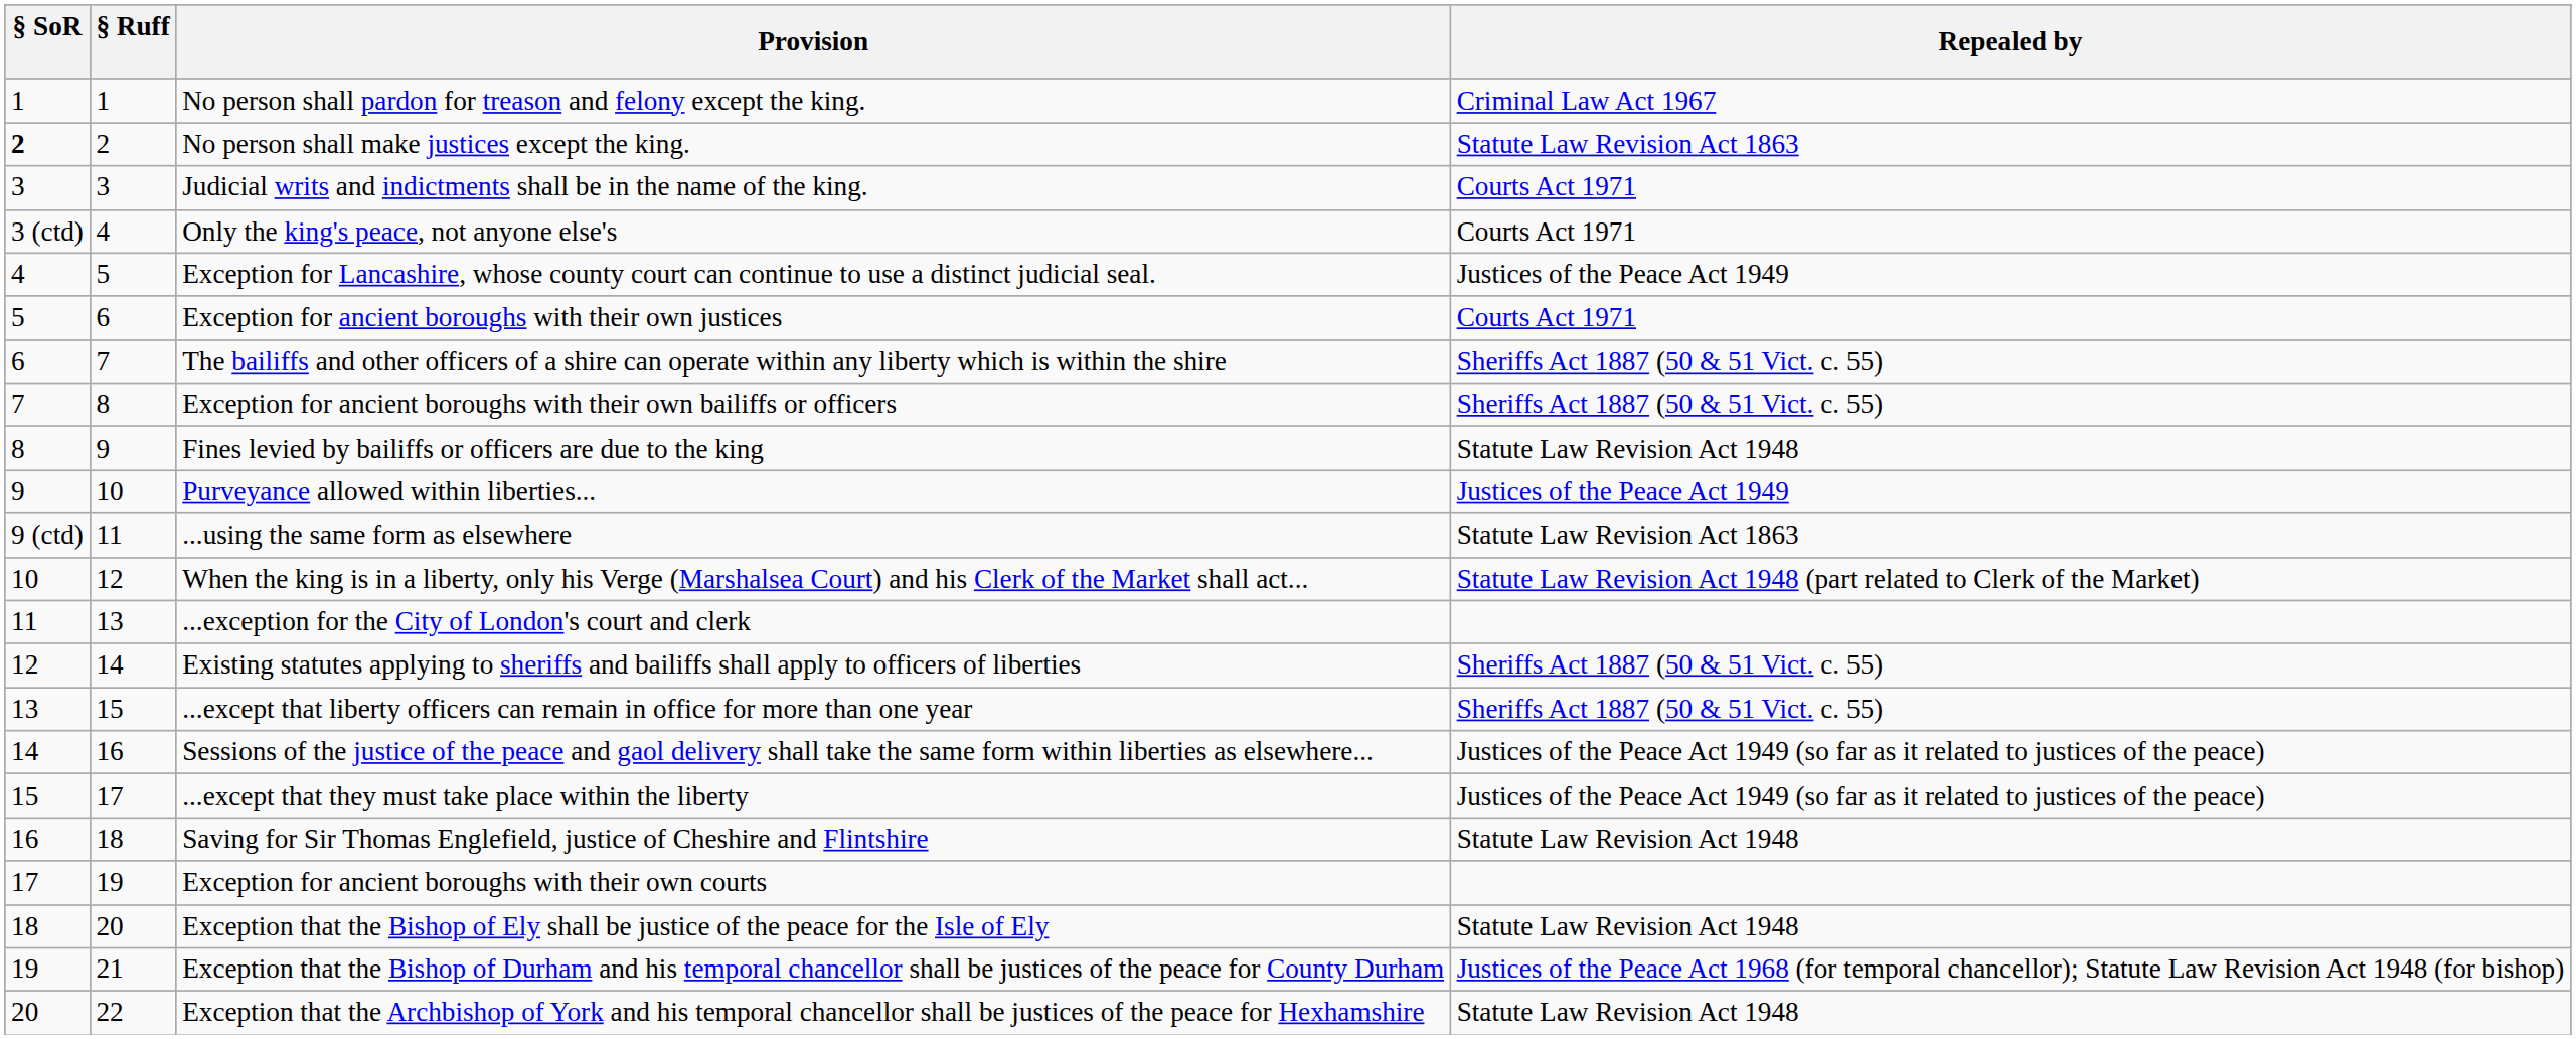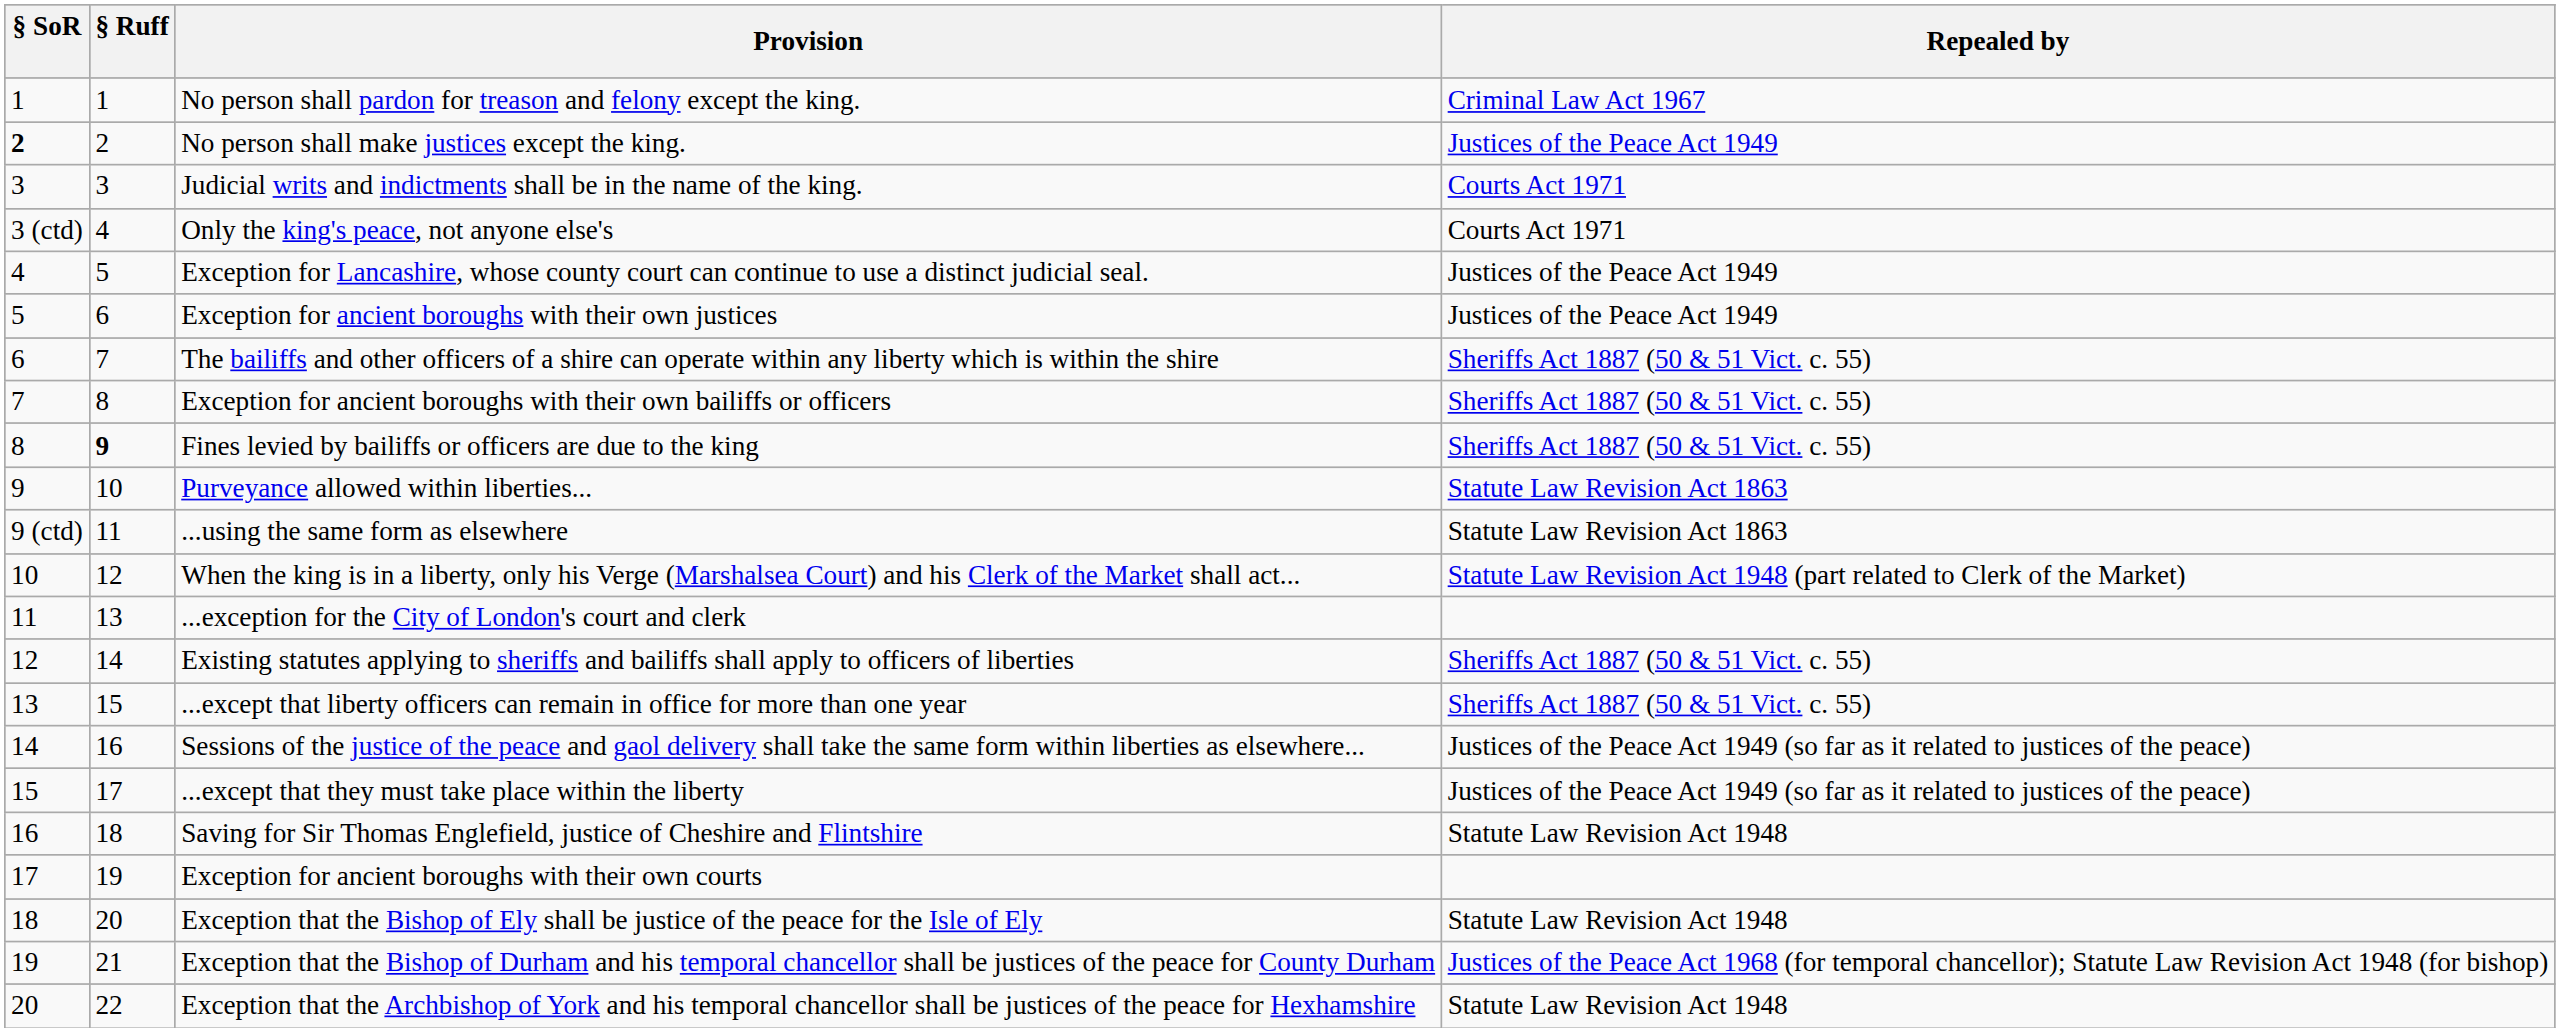 <table class="wikitable sortable">
 <tr>
 <th>§ SoR<br><br></th>
 <th>§ Ruff<br><br></th>
 <th>Provision</th>
 <th>Repealed by</th>
 </tr>
 <tr>
 <td>1</td>
 <td>1</td>
 <td>No person shall <a href='#'>pardon</a> for <a href='#'>treason</a> and <a href='#'>felony</a> except the king.</td>
 <td><a href='#'>Criminal Law Act 1967</a></td>
 </tr>
 <tr>
 <td><strong>2</strong></td>
 <td>2</td>
 <td>No person shall make <a href='#'>justices</a> except the king.</td>
-<td><a href='#'>Statute Law Revision Act 1863</a></td>
+<td><a href='#'>Justices of the Peace Act 1949</a></td>
 </tr>
 <tr>
 <td>3</td>
 <td>3</td>
 <td>Judicial <a href='#'>writs</a> and <a href='#'>indictments</a> shall be in the name of the king.</td>
 <td><a href='#'>Courts Act 1971</a></td>
 </tr>
 <tr>
 <td>3 (ctd)</td>
 <td>4</td>
 <td>Only the <a href='#'>king's peace</a>, not anyone else's</td>
 <td>Courts Act 1971</td>
 </tr>
 <tr>
 <td>4</td>
 <td>5</td>
 <td>Exception for <a href='#'>Lancashire</a>, whose county court can continue to use a distinct judicial seal.</td>
 <td>Justices of the Peace Act 1949</td>
 </tr>
 <tr>
 <td>5</td>
 <td>6</td>
 <td>Exception for <a href='#'>ancient boroughs</a> with their own justices</td>
-<td><a href='#'>Courts Act 1971</a></td>
+<td>Justices of the Peace Act 1949</td>
 </tr>
 <tr>
 <td>6</td>
 <td>7</td>
 <td>The <a href='#'>bailiffs</a> and other officers of a shire can operate within any liberty which is within the shire</td>
 <td><a href='#'>Sheriffs Act 1887</a> (<a href='#'>50 & 51 Vict.</a> c. 55)</td>
 </tr>
 <tr>
 <td>7</td>
 <td>8</td>
 <td>Exception for ancient boroughs with their own bailiffs or officers</td>
 <td><a href='#'>Sheriffs Act 1887</a> (<a href='#'>50 & 51 Vict.</a> c. 55)</td>
 </tr>
 <tr>
 <td>8</td>
-<td>9</td>
+<td><strong>9</strong></td>
 <td>Fines levied by bailiffs or officers are due to the king</td>
-<td>Statute Law Revision Act 1948</td>
+<td><a href='#'>Sheriffs Act 1887</a> (<a href='#'>50 & 51 Vict.</a> c. 55)</td>
 </tr>
 <tr>
 <td>9</td>
 <td>10</td>
 <td><a href='#'>Purveyance</a> allowed within liberties...</td>
-<td><a href='#'>Justices of the Peace Act 1949</a></td>
+<td><a href='#'>Statute Law Revision Act 1863</a></td>
 </tr>
 <tr>
 <td>9 (ctd)</td>
 <td>11</td>
 <td>...using the same form as elsewhere</td>
 <td>Statute Law Revision Act 1863</td>
 </tr>
 <tr>
 <td>10</td>
 <td>12</td>
 <td>When the king is in a liberty, only his Verge (<a href='#'>Marshalsea Court</a>) and his <a href='#'>Clerk of the Market</a> shall act...</td>
 <td><a href='#'>Statute Law Revision Act 1948</a> (part related to Clerk of the Market)</td>
 </tr>
 <tr>
 <td>11</td>
 <td>13</td>
 <td>...exception for the <a href='#'>City of London</a>'s court and clerk</td>
 </tr>
 <tr>
 <td>12</td>
 <td>14</td>
 <td>Existing statutes applying to <a href='#'>sheriffs</a> and bailiffs shall apply to officers of liberties</td>
 <td><a href='#'>Sheriffs Act 1887</a> (<a href='#'>50 & 51 Vict.</a> c. 55)</td>
 </tr>
 <tr>
 <td>13</td>
 <td>15</td>
 <td>...except that liberty officers can remain in office for more than one year</td>
 <td><a href='#'>Sheriffs Act 1887</a> (<a href='#'>50 & 51 Vict.</a> c. 55)</td>
 </tr>
 <tr>
 <td>14</td>
 <td>16</td>
 <td>Sessions of the <a href='#'>justice of the peace</a> and <a href='#'>gaol delivery</a>  shall take the same form within liberties as elsewhere...</td>
 <td>Justices of the Peace Act 1949 (so far as it related to justices of the peace)</td>
 </tr>
 <tr>
 <td>15</td>
 <td>17</td>
 <td>...except that they must take place within the liberty</td>
 <td>Justices of the Peace Act 1949 (so far as it related to justices of the peace)</td>
 </tr>
 <tr>
 <td>16</td>
 <td>18</td>
 <td>Saving for Sir Thomas Englefield, justice of Cheshire and <a href='#'>Flintshire</a></td>
 <td>Statute Law Revision Act 1948</td>
 </tr>
 <tr>
 <td>17</td>
 <td>19</td>
 <td>Exception for ancient boroughs with their own courts</td>
 </tr>
 <tr>
 <td>18</td>
 <td>20</td>
 <td>Exception that the <a href='#'>Bishop of Ely</a> shall be justice of the peace for the <a href='#'>Isle of Ely</a></td>
 <td>Statute Law Revision Act 1948</td>
 </tr>
 <tr>
 <td>19</td>
 <td>21</td>
 <td>Exception that the <a href='#'>Bishop of Durham</a> and his <a href='#'>temporal chancellor</a> shall be justices of the peace for <a href='#'>County Durham</a></td>
 <td><a href='#'>Justices of the Peace Act 1968</a> (for temporal chancellor); Statute Law Revision Act 1948 (for bishop)</td>
 </tr>
 <tr>
 <td>20</td>
 <td>22</td>
 <td>Exception that the <a href='#'>Archbishop of York</a> and his temporal chancellor shall be justices of the peace for <a href='#'>Hexhamshire</a></td>
 <td>Statute Law Revision Act 1948</td>
 </tr>
 </table>
